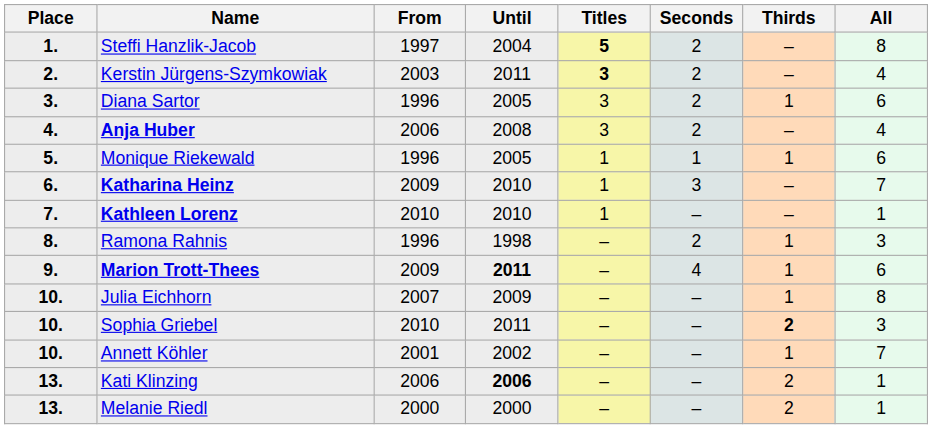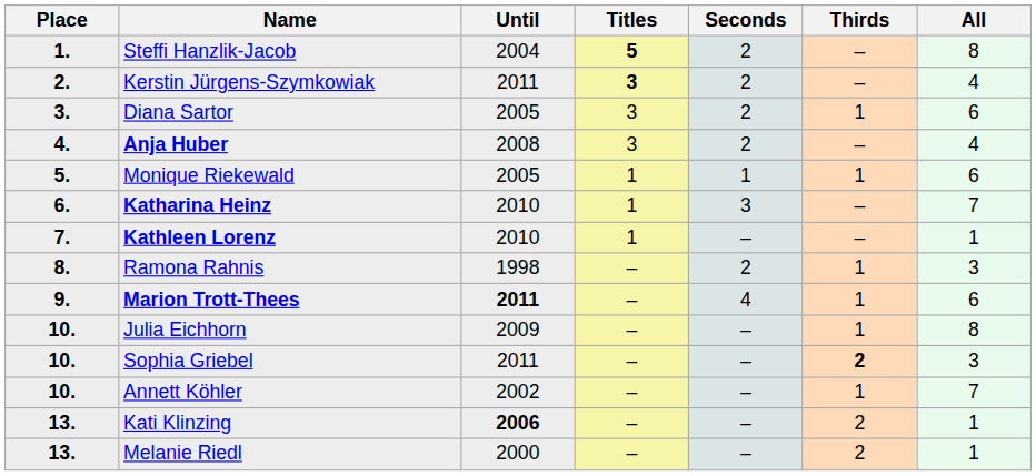 <table class="wikitable sortable" style=" width:95%;">
 <tr style="background-color:#EDEDED;">
 <th class="hintergrundfarbe6" style="width:10%;">Place</th>
 <th class="hintergrundfarbe6" style="width:30%;">Name</th>
-<th class="hintergrundfarbe6" style="width:10%;">From</th>
 <th class="hintergrundfarbe6" style="width:10%;">Until</th>
 <th bgcolor=gold style="width:10%;">Titles</th>
 <th bgcolor=silver style="width:10%;">Seconds</th>
 <th bgcolor="#CC9966" style="width:10%;">Thirds</th>
 <th bgcolor="#BCEE68" style="width:10%;">All</th>
 </tr>
 <tr align="center">
 <td bgcolor="#EDEDED"><strong>1.</strong></td>
 <td align="left" bgcolor="#EDEDED"><a href='#'>Steffi Hanzlik-Jacob</a></td>
-<td bgcolor="#EDEDED">1997</td>
 <td bgcolor="#EDEDED">2004</td>
 <td bgcolor="#F7F6A8"><strong>5</strong></td>
 <td bgcolor="#DCE5E5">2</td>
 <td bgcolor="#FFDAB9">–</td>
 <td bgcolor="#E7FAEC">8</td>
 </tr>
 <tr align="center">
 <td bgcolor="#EDEDED"><strong>2.</strong></td>
 <td align="left" bgcolor="#EDEDED"><a href='#'>Kerstin Jürgens-Szymkowiak</a></td>
-<td bgcolor="#EDEDED">2003</td>
 <td bgcolor="#EDEDED">2011</td>
 <td bgcolor="#F7F6A8"><strong>3</strong></td>
 <td bgcolor="#DCE5E5">2</td>
 <td bgcolor="#FFDAB9">–</td>
 <td bgcolor="#E7FAEC">4</td>
 </tr>
 <tr align="center">
 <td bgcolor="#EDEDED"><strong>3.</strong></td>
 <td align="left" bgcolor="#EDEDED"><a href='#'>Diana Sartor</a></td>
-<td bgcolor="#EDEDED">1996</td>
 <td bgcolor="#EDEDED">2005</td>
 <td bgcolor="#F7F6A8">3</td>
 <td bgcolor="#DCE5E5">2</td>
 <td bgcolor="#FFDAB9">1</td>
 <td bgcolor="#E7FAEC">6</td>
 </tr>
 <tr align="center">
 <td bgcolor="#EDEDED"><strong>4.</strong></td>
 <td align="left" bgcolor="#EDEDED"><strong><a href='#'>Anja Huber</a></strong></td>
-<td bgcolor="#EDEDED">2006</td>
 <td bgcolor="#EDEDED">2008</td>
 <td bgcolor="#F7F6A8">3</td>
 <td bgcolor="#DCE5E5">2</td>
 <td bgcolor="#FFDAB9">–</td>
 <td bgcolor="#E7FAEC">4</td>
 </tr>
 <tr align="center">
 <td bgcolor="#EDEDED"><strong>5.</strong></td>
 <td align="left" bgcolor="#EDEDED"><a href='#'>Monique Riekewald</a></td>
-<td bgcolor="#EDEDED">1996</td>
 <td bgcolor="#EDEDED">2005</td>
 <td bgcolor="#F7F6A8">1</td>
 <td bgcolor="#DCE5E5">1</td>
 <td bgcolor="#FFDAB9">1</td>
 <td bgcolor="#E7FAEC">6</td>
 </tr>
 <tr align="center">
 <td bgcolor="#EDEDED"><strong>6.</strong></td>
 <td align="left" bgcolor="#EDEDED"><strong><a href='#'>Katharina Heinz</a></strong></td>
-<td bgcolor="#EDEDED">2009</td>
 <td bgcolor="#EDEDED">2010</td>
 <td bgcolor="#F7F6A8">1</td>
 <td bgcolor="#DCE5E5">3</td>
 <td bgcolor="#FFDAB9">–</td>
 <td bgcolor="#E7FAEC">7</td>
 </tr>
 <tr align="center">
 <td bgcolor="#EDEDED"><strong>7.</strong></td>
 <td align="left" bgcolor="#EDEDED"><strong><a href='#'>Kathleen Lorenz</a></strong></td>
 <td bgcolor="#EDEDED">2010</td>
-<td bgcolor="#EDEDED">2010</td>
 <td bgcolor="#F7F6A8">1</td>
 <td bgcolor="#DCE5E5">–</td>
 <td bgcolor="#FFDAB9">–</td>
 <td bgcolor="#E7FAEC">1</td>
 </tr>
 <tr align="center">
 <td bgcolor="#EDEDED"><strong>8.</strong></td>
 <td align="left" bgcolor="#EDEDED"><a href='#'>Ramona Rahnis</a></td>
-<td bgcolor="#EDEDED">1996</td>
 <td bgcolor="#EDEDED">1998</td>
 <td bgcolor="#F7F6A8">–</td>
 <td bgcolor="#DCE5E5">2</td>
 <td bgcolor="#FFDAB9">1</td>
 <td bgcolor="#E7FAEC">3</td>
 </tr>
 <tr align="center">
 <td bgcolor="#EDEDED"><strong>9.</strong></td>
 <td align="left" bgcolor="#EDEDED"><strong><a href='#'>Marion Trott-Thees</a></strong></td>
-<td bgcolor="#EDEDED">2009</td>
 <td bgcolor="#EDEDED"><strong>2011</strong></td>
 <td bgcolor="#F7F6A8">–</td>
 <td bgcolor="#DCE5E5">4</td>
 <td bgcolor="#FFDAB9">1</td>
 <td bgcolor="#E7FAEC">6</td>
 </tr>
 <tr align="center">
 <td bgcolor="#EDEDED"><strong>10.</strong></td>
 <td align="left" bgcolor="#EDEDED"><a href='#'>Julia Eichhorn</a></td>
-<td bgcolor="#EDEDED">2007</td>
 <td bgcolor="#EDEDED">2009</td>
 <td bgcolor="#F7F6A8">–</td>
 <td bgcolor="#DCE5E5">–</td>
 <td bgcolor="#FFDAB9">1</td>
 <td bgcolor="#E7FAEC">8</td>
 </tr>
 <tr align="center">
 <td bgcolor="#EDEDED"><strong>10.</strong></td>
 <td align="left" bgcolor="#EDEDED"><a href='#'>Sophia Griebel</a></td>
-<td bgcolor="#EDEDED">2010</td>
 <td bgcolor="#EDEDED">2011</td>
 <td bgcolor="#F7F6A8">–</td>
 <td bgcolor="#DCE5E5">–</td>
 <td bgcolor="#FFDAB9"><strong>2</strong></td>
 <td bgcolor="#E7FAEC">3</td>
 </tr>
 <tr align="center">
 <td bgcolor="#EDEDED"><strong>10.</strong></td>
 <td align="left" bgcolor="#EDEDED"><a href='#'>Annett Köhler</a></td>
-<td bgcolor="#EDEDED">2001</td>
 <td bgcolor="#EDEDED">2002</td>
 <td bgcolor="#F7F6A8">–</td>
 <td bgcolor="#DCE5E5">–</td>
 <td bgcolor="#FFDAB9">1</td>
 <td bgcolor="#E7FAEC">7</td>
 </tr>
 <tr align="center">
 <td bgcolor="#EDEDED"><strong>13.</strong></td>
 <td align="left" bgcolor="#EDEDED"><a href='#'>Kati Klinzing</a></td>
-<td bgcolor="#EDEDED">2006</td>
 <td bgcolor="#EDEDED"><strong>2006</strong></td>
 <td bgcolor="#F7F6A8">–</td>
 <td bgcolor="#DCE5E5">–</td>
 <td bgcolor="#FFDAB9">2</td>
 <td bgcolor="#E7FAEC">1</td>
 </tr>
 <tr align="center">
 <td bgcolor="#EDEDED"><strong>13.</strong></td>
 <td align="left" bgcolor="#EDEDED"><a href='#'>Melanie Riedl</a></td>
 <td bgcolor="#EDEDED">2000</td>
-<td bgcolor="#EDEDED">2000</td>
 <td bgcolor="#F7F6A8">–</td>
 <td bgcolor="#DCE5E5">–</td>
 <td bgcolor="#FFDAB9">2</td>
 <td bgcolor="#E7FAEC">1</td>
 </tr>
 </table>
